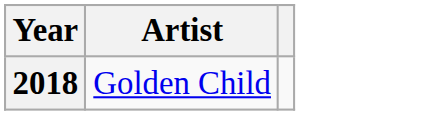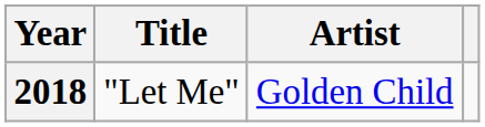 <table class="wikitable plainrowheaders">
 <tr>
 <th scope="col">Year</th>
+<th scope="col">Title</th>
 <th scope="col">Artist</th>
 <th scope="col"></th>
 </tr>
 <tr>
 <th scope="row">2018</th>
+<td>"Let Me"</td>
 <td><a href='#'>Golden Child</a></td>
 <td></td>
 </tr>
 </table>
